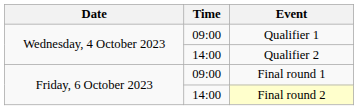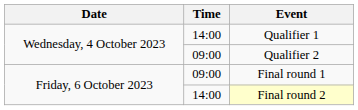 <table class = "wikitable" style="text-align:center;">
 <tr>
 <th width=220>Date</th>
 <th width=50>Time</th>
 <th width=150>Event</th>
 </tr>
 <tr>
 <td rowspan=2>Wednesday, 4 October 2023</td>
-<td>09:00</td>
+<td>14:00</td>
 <td>Qualifier 1</td>
 </tr>
 <tr>
-<td>14:00</td>
+<td>09:00</td>
 <td>Qualifier 2</td>
 </tr>
 <tr>
 <td rowspan=2>Friday, 6 October 2023</td>
 <td>09:00</td>
 <td>Final round 1</td>
 </tr>
 <tr>
 <td>14:00</td>
 <td bgcolor=ffffcc>Final round 2</td>
 </tr>
 </table>
